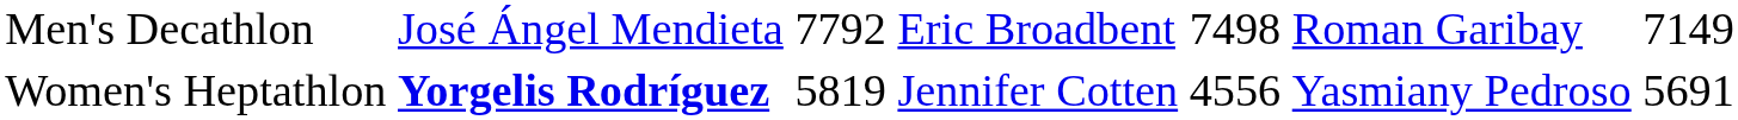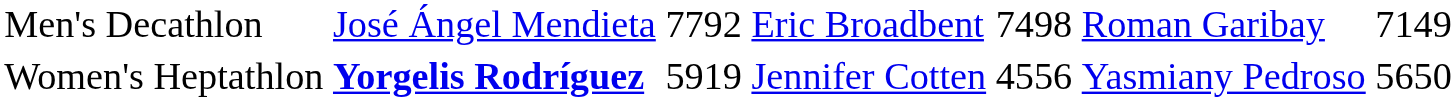 <table>
 <tr>
 <td>Men's Decathlon</td>
 <td align=left><a href='#'>José Ángel Mendieta</a> <br></td>
 <td>7792</td>
 <td align=left><a href='#'>Eric Broadbent</a> <br></td>
 <td>7498</td>
 <td align=left><a href='#'>Roman Garibay</a> <br></td>
 <td>7149</td>
 </tr>
 <tr>
 <td>Women's Heptathlon</td>
 <td align=left><strong><a href='#'>Yorgelis Rodríguez</a> <br></strong></td>
-<td>5819</td>
+<td>5919</td>
 <td align=left><a href='#'>Jennifer Cotten</a> <br></td>
 <td>4556</td>
 <td align=left><a href='#'>Yasmiany Pedroso</a> <br></td>
-<td>5691</td>
+<td>5650</td>
 </tr>
 </table>
